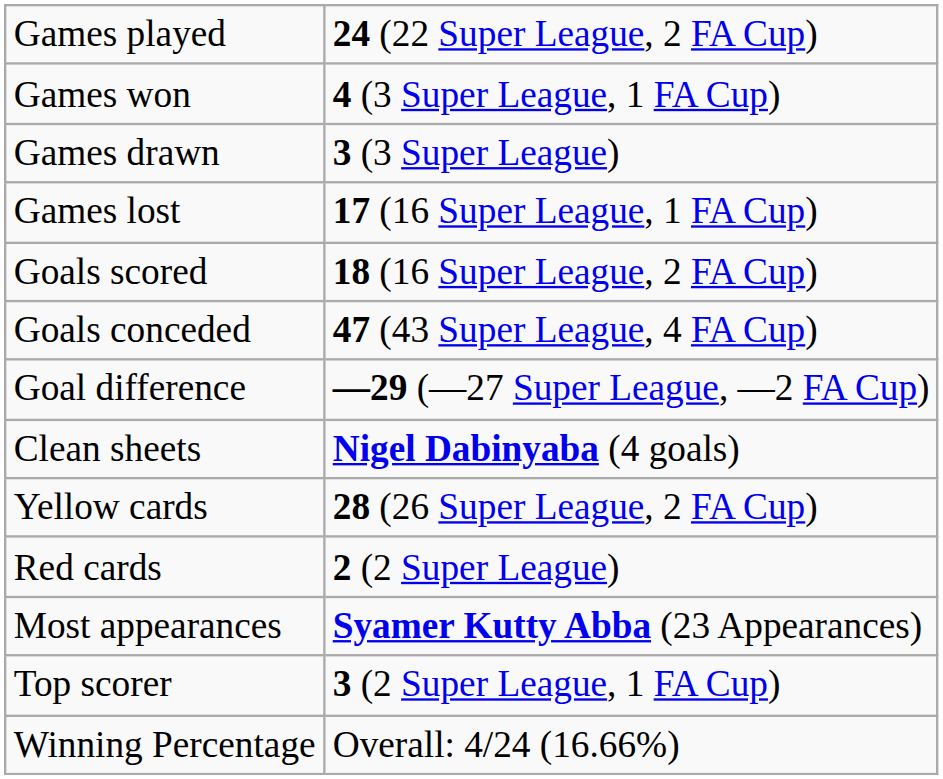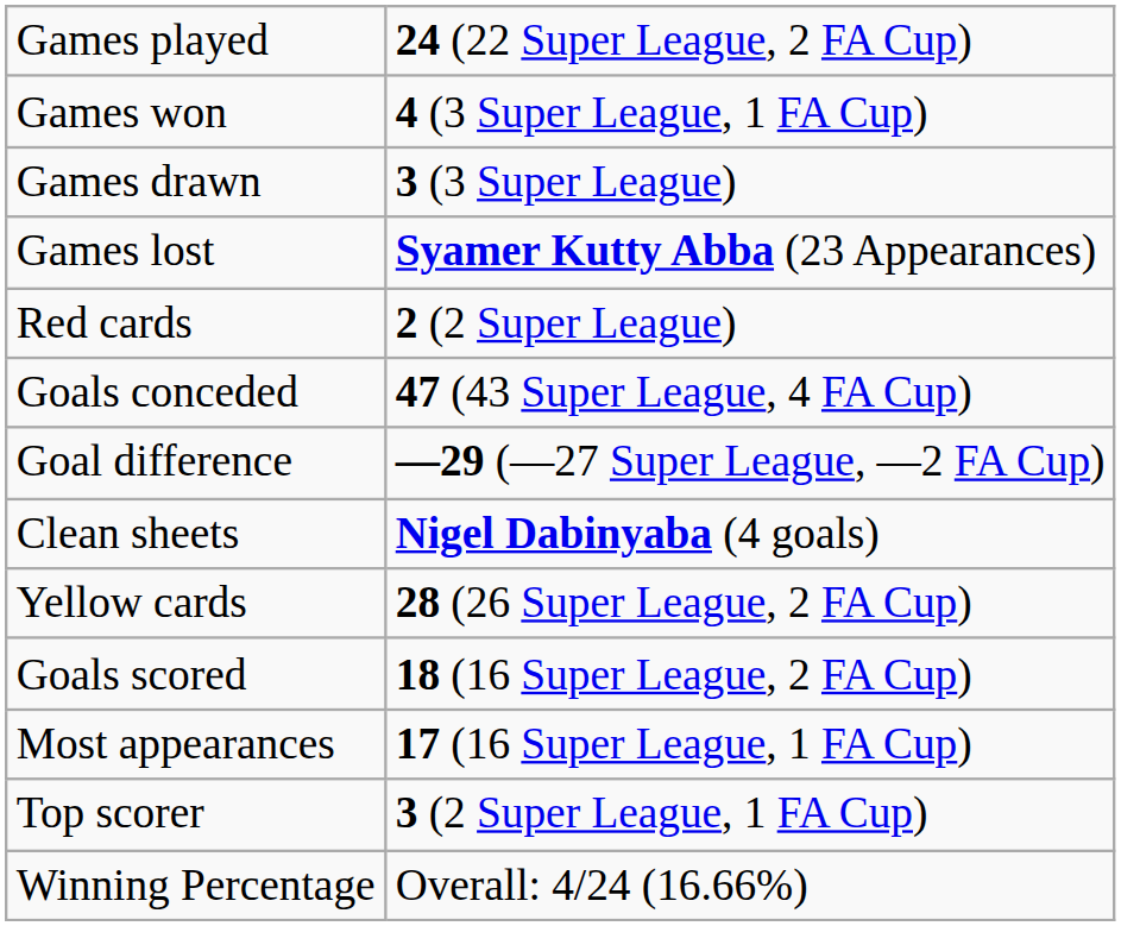 <table class="wikitable">
 <tr>
 <td>Games played</td>
 <td><strong>24</strong> (22 <a href='#'>Super League</a>, 2 <a href='#'>FA Cup</a>)</td>
 </tr>
 <tr>
 <td>Games won</td>
 <td><strong>4</strong> (3 <a href='#'>Super League</a>, 1 <a href='#'>FA Cup</a>)</td>
 </tr>
 <tr>
 <td>Games drawn</td>
 <td><strong>3</strong> (3 <a href='#'>Super League</a>)</td>
 </tr>
 <tr>
 <td>Games lost</td>
-<td><strong>17</strong> (16 <a href='#'>Super League</a>, 1 <a href='#'>FA Cup</a>)</td>
+<td> <strong><a href='#'>Syamer Kutty Abba</a></strong> (23 Appearances)</td>
 </tr>
 <tr>
-<td>Goals scored</td>
-<td><strong>18</strong> (16 <a href='#'>Super League</a>, 2 <a href='#'>FA Cup</a>)</td>
+<td>Red cards</td>
+<td><strong>2</strong> (2 <a href='#'>Super League</a>)</td>
 </tr>
 <tr>
 <td>Goals conceded</td>
 <td><strong>47</strong> (43 <a href='#'>Super League</a>, 4 <a href='#'>FA Cup</a>)</td>
 </tr>
 <tr>
 <td>Goal difference</td>
 <td><strong>—29</strong> (—27 <a href='#'>Super League</a>, —2 <a href='#'>FA Cup</a>)</td>
 </tr>
 <tr>
 <td>Clean sheets</td>
 <td> <strong><a href='#'>Nigel Dabinyaba</a></strong> (4 goals)</td>
 </tr>
 <tr>
 <td>Yellow cards</td>
 <td><strong>28</strong> (26 <a href='#'>Super League</a>, 2 <a href='#'>FA Cup</a>)</td>
 </tr>
 <tr>
-<td>Red cards</td>
-<td><strong>2</strong> (2 <a href='#'>Super League</a>)</td>
+<td>Goals scored</td>
+<td><strong>18</strong> (16 <a href='#'>Super League</a>, 2 <a href='#'>FA Cup</a>)</td>
 </tr>
 <tr>
 <td>Most appearances</td>
-<td> <strong><a href='#'>Syamer Kutty Abba</a></strong> (23 Appearances)</td>
+<td><strong>17</strong> (16 <a href='#'>Super League</a>, 1 <a href='#'>FA Cup</a>)</td>
 </tr>
 <tr>
 <td>Top scorer</td>
 <td><strong>3</strong> (2 <a href='#'>Super League</a>, 1 <a href='#'>FA Cup</a>)</td>
 </tr>
 <tr>
 <td>Winning Percentage</td>
 <td>Overall: 4/24 (16.66%)</td>
 </tr>
 </table>
